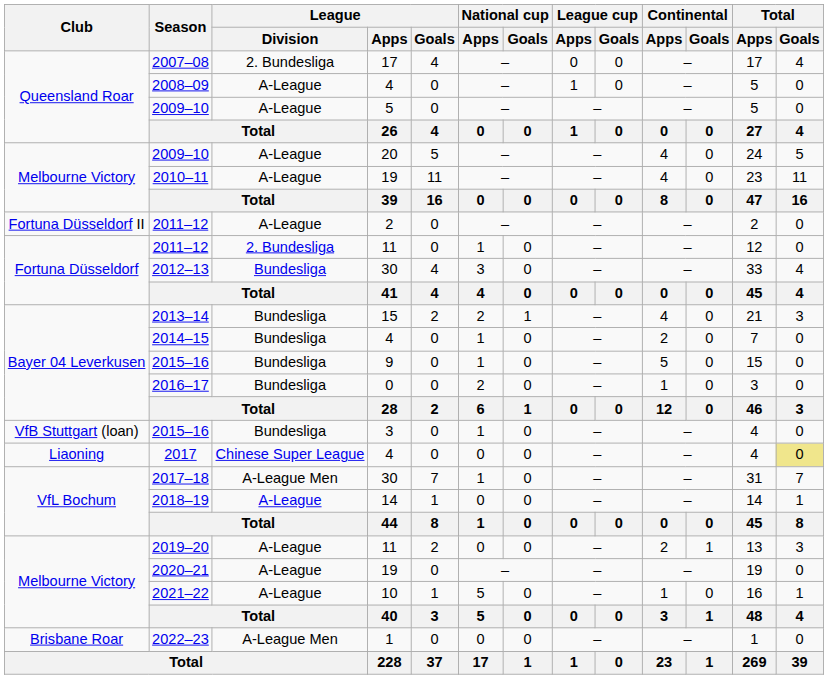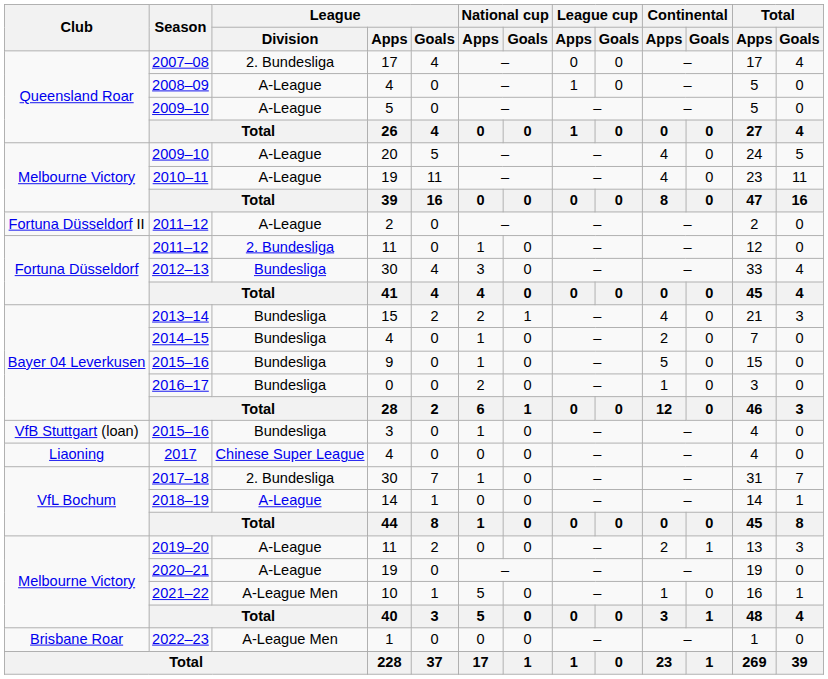 <table class="wikitable" style="text-align:center">
 <tr>
 <th rowspan="2">Club</th>
 <th rowspan="2">Season</th>
 <th colspan="3">League</th>
 <th colspan="2">National cup</th>
 <th colspan="2">League cup</th>
 <th colspan="2">Continental</th>
 <th colspan="2">Total</th>
 </tr>
 <tr>
 <th>Division</th>
 <th>Apps</th>
 <th>Goals</th>
 <th>Apps</th>
 <th>Goals</th>
 <th>Apps</th>
 <th>Goals</th>
 <th>Apps</th>
 <th>Goals</th>
 <th>Apps</th>
 <th>Goals</th>
 </tr>
 <tr>
 <td rowspan="4"><a href='#'>Queensland Roar</a></td>
 <td><a href='#'>2007–08</a></td>
 <td>2. Bundesliga</td>
 <td>17</td>
 <td>4</td>
 <td colspan=2>–</td>
 <td>0</td>
 <td>0</td>
 <td colspan=2>–</td>
 <td>17</td>
 <td>4</td>
 </tr>
 <tr>
 <td><a href='#'>2008–09</a></td>
 <td>A-League</td>
 <td>4</td>
 <td>0</td>
 <td colspan=2>–</td>
 <td>1</td>
 <td>0</td>
 <td colspan=2>–</td>
 <td>5</td>
 <td>0</td>
 </tr>
 <tr>
 <td><a href='#'>2009–10</a></td>
 <td>A-League</td>
 <td>5</td>
 <td>0</td>
 <td colspan=2>–</td>
 <td colspan=2>–</td>
 <td colspan=2>–</td>
 <td>5</td>
 <td>0</td>
 </tr>
 <tr>
 <th colspan=2>Total</th>
 <th>26</th>
 <th>4</th>
 <th>0</th>
 <th>0</th>
 <th>1</th>
 <th>0</th>
 <th>0</th>
 <th>0</th>
 <th>27</th>
 <th>4</th>
 </tr>
 <tr>
 <td rowspan="3"><a href='#'>Melbourne Victory</a></td>
 <td><a href='#'>2009–10</a></td>
 <td>A-League</td>
 <td>20</td>
 <td>5</td>
 <td colspan=2>–</td>
 <td colspan=2>–</td>
 <td>4</td>
 <td>0</td>
 <td>24</td>
 <td>5</td>
 </tr>
 <tr>
 <td><a href='#'>2010–11</a></td>
 <td>A-League</td>
 <td>19</td>
 <td>11</td>
 <td colspan=2>–</td>
 <td colspan=2>–</td>
 <td>4</td>
 <td>0</td>
 <td>23</td>
 <td>11</td>
 </tr>
 <tr>
 <th colspan=2>Total</th>
 <th>39</th>
 <th>16</th>
 <th>0</th>
 <th>0</th>
 <th>0</th>
 <th>0</th>
 <th>8</th>
 <th>0</th>
 <th>47</th>
 <th>16</th>
 </tr>
 <tr>
 <td><a href='#'>Fortuna Düsseldorf</a> II</td>
 <td><a href='#'>2011–12</a></td>
 <td>A-League</td>
 <td>2</td>
 <td>0</td>
 <td colspan=2>–</td>
 <td colspan=2>–</td>
 <td colspan=2>–</td>
 <td>2</td>
 <td>0</td>
 </tr>
 <tr>
 <td rowspan="3"><a href='#'>Fortuna Düsseldorf</a></td>
 <td><a href='#'>2011–12</a></td>
 <td><a href='#'>2. Bundesliga</a></td>
 <td>11</td>
 <td>0</td>
 <td>1</td>
 <td>0</td>
 <td colspan=2>–</td>
 <td colspan=2>–</td>
 <td>12</td>
 <td>0</td>
 </tr>
 <tr>
 <td><a href='#'>2012–13</a></td>
 <td><a href='#'>Bundesliga</a></td>
 <td>30</td>
 <td>4</td>
 <td>3</td>
 <td>0</td>
 <td colspan=2>–</td>
 <td colspan=2>–</td>
 <td>33</td>
 <td>4</td>
 </tr>
 <tr>
 <th colspan=2>Total</th>
 <th>41</th>
 <th>4</th>
 <th>4</th>
 <th>0</th>
 <th>0</th>
 <th>0</th>
 <th>0</th>
 <th>0</th>
 <th>45</th>
 <th>4</th>
 </tr>
 <tr>
 <td rowspan=5><a href='#'>Bayer 04 Leverkusen</a></td>
 <td><a href='#'>2013–14</a></td>
 <td>Bundesliga</td>
 <td>15</td>
 <td>2</td>
 <td>2</td>
 <td>1</td>
 <td colspan=2>–</td>
 <td>4</td>
 <td>0</td>
 <td>21</td>
 <td>3</td>
 </tr>
 <tr>
 <td><a href='#'>2014–15</a></td>
 <td>Bundesliga</td>
 <td>4</td>
 <td>0</td>
 <td>1</td>
 <td>0</td>
 <td colspan=2>–</td>
 <td>2</td>
 <td>0</td>
 <td>7</td>
 <td>0</td>
 </tr>
 <tr>
 <td><a href='#'>2015–16</a></td>
 <td>Bundesliga</td>
 <td>9</td>
 <td>0</td>
 <td>1</td>
 <td>0</td>
 <td colspan=2>–</td>
 <td>5</td>
 <td>0</td>
 <td>15</td>
 <td>0</td>
 </tr>
 <tr>
 <td><a href='#'>2016–17</a></td>
 <td>Bundesliga</td>
 <td>0</td>
 <td>0</td>
 <td>2</td>
 <td>0</td>
 <td colspan=2>–</td>
 <td>1</td>
 <td>0</td>
 <td>3</td>
 <td>0</td>
 </tr>
 <tr>
 <th colspan=2>Total</th>
 <th>28</th>
 <th>2</th>
 <th>6</th>
 <th>1</th>
 <th>0</th>
 <th>0</th>
 <th>12</th>
 <th>0</th>
 <th>46</th>
 <th>3</th>
 </tr>
 <tr>
 <td><a href='#'>VfB Stuttgart</a> (loan)</td>
 <td><a href='#'>2015–16</a></td>
 <td>Bundesliga</td>
 <td>3</td>
 <td>0</td>
 <td>1</td>
 <td>0</td>
 <td colspan=2>–</td>
 <td colspan=2>–</td>
 <td>4</td>
 <td>0</td>
 </tr>
 <tr>
 <td><a href='#'>Liaoning</a></td>
 <td><a href='#'>2017</a></td>
 <td><a href='#'>Chinese Super League</a></td>
 <td>4</td>
 <td>0</td>
 <td>0</td>
 <td>0</td>
 <td colspan=2>–</td>
 <td colspan=2>–</td>
 <td>4</td>
-<td style="background: khaki;">0</td>
+<td>0</td>
 </tr>
 <tr>
 <td rowspan="3"><a href='#'>VfL Bochum</a></td>
 <td><a href='#'>2017–18</a></td>
-<td>A-League Men</td>
+<td>2. Bundesliga</td>
 <td>30</td>
 <td>7</td>
 <td>1</td>
 <td>0</td>
 <td colspan=2>–</td>
 <td colspan=2>–</td>
 <td>31</td>
 <td>7</td>
 </tr>
 <tr>
 <td><a href='#'>2018–19</a></td>
 <td><a href='#'>A-League</a></td>
 <td>14</td>
 <td>1</td>
 <td>0</td>
 <td>0</td>
 <td colspan=2>–</td>
 <td colspan=2>–</td>
 <td>14</td>
 <td>1</td>
 </tr>
 <tr>
 <th colspan=2>Total</th>
 <th>44</th>
 <th>8</th>
 <th>1</th>
 <th>0</th>
 <th>0</th>
 <th>0</th>
 <th>0</th>
 <th>0</th>
 <th>45</th>
 <th>8</th>
 </tr>
 <tr>
 <td rowspan=4><a href='#'>Melbourne Victory</a></td>
 <td><a href='#'>2019–20</a></td>
 <td>A-League</td>
 <td>11</td>
 <td>2</td>
 <td>0</td>
 <td>0</td>
 <td colspan=2>–</td>
 <td>2</td>
 <td>1</td>
 <td>13</td>
 <td>3</td>
 </tr>
 <tr>
 <td><a href='#'>2020–21</a></td>
 <td>A-League</td>
 <td>19</td>
 <td>0</td>
 <td colspan=2>–</td>
 <td colspan=2>–</td>
 <td colspan=2>–</td>
 <td>19</td>
 <td>0</td>
 </tr>
 <tr>
 <td><a href='#'>2021–22</a></td>
-<td>A-League</td>
+<td>A-League Men</td>
 <td>10</td>
 <td>1</td>
 <td>5</td>
 <td>0</td>
 <td colspan=2>–</td>
 <td>1</td>
 <td>0</td>
 <td>16</td>
 <td>1</td>
 </tr>
 <tr>
 <th colspan=2>Total</th>
 <th>40</th>
 <th>3</th>
 <th>5</th>
 <th>0</th>
 <th>0</th>
 <th>0</th>
 <th>3</th>
 <th>1</th>
 <th>48</th>
 <th>4</th>
 </tr>
 <tr>
 <td><a href='#'>Brisbane Roar</a></td>
 <td><a href='#'>2022–23</a></td>
 <td>A-League Men</td>
 <td>1</td>
 <td>0</td>
 <td>0</td>
 <td>0</td>
 <td colspan=2>–</td>
 <td colspan=2>–</td>
 <td>1</td>
 <td>0</td>
 </tr>
 <tr>
 <th colspan=3>Total</th>
 <th>228</th>
 <th>37</th>
 <th>17</th>
 <th>1</th>
 <th>1</th>
 <th>0</th>
 <th>23</th>
 <th>1</th>
 <th>269</th>
 <th>39</th>
 </tr>
 </table>
